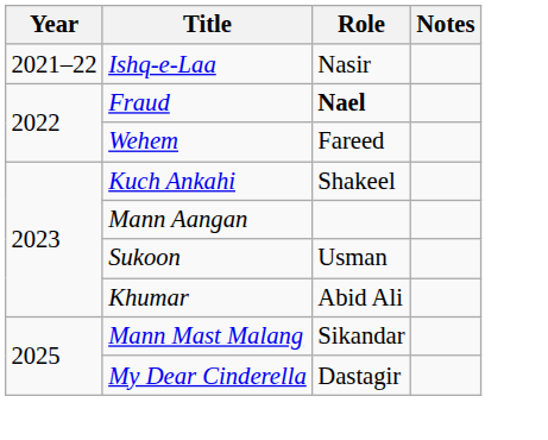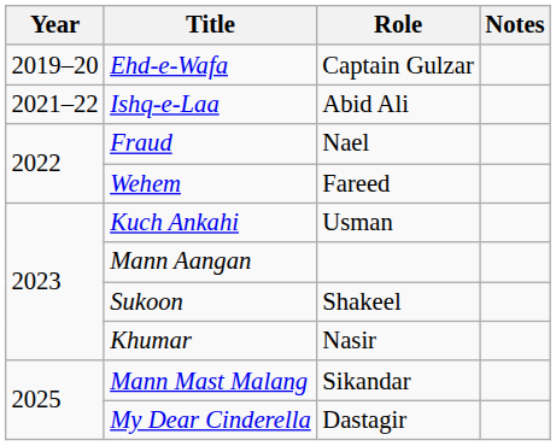 <table class="wikitable">
 <tr>
 <th>Year</th>
 <th>Title</th>
 <th>Role</th>
 <th>Notes</th>
 </tr>
 <tr>
+<td>2019–20</td>
+<td><em><a href='#'>Ehd-e-Wafa</a></em></td>
+<td>Captain Gulzar</td>
+<td></td>
+</tr>
+<tr>
 <td>2021–22</td>
 <td><em> <a href='#'>Ishq-e-Laa</a></em></td>
-<td>Nasir</td>
+<td>Abid Ali</td>
 <td></td>
 </tr>
 <tr>
 <td rowspan="2">2022</td>
 <td><em><a href='#'>Fraud</a></em></td>
-<td><strong>Nael</strong></td>
+<td>Nael</td>
 <td></td>
 </tr>
 <tr>
 <td><em><a href='#'>Wehem</a></em></td>
 <td>Fareed</td>
 <td></td>
 </tr>
 <tr>
 <td rowspan="4">2023</td>
 <td><em><a href='#'>Kuch Ankahi</a></em></td>
-<td>Shakeel</td>
+<td>Usman</td>
 <td></td>
 </tr>
 <tr>
 <td><em>Mann Aangan</em></td>
 <td></td>
 <td></td>
 </tr>
 <tr>
 <td><em>Sukoon</em></td>
-<td>Usman</td>
+<td>Shakeel</td>
 <td></td>
 </tr>
 <tr>
 <td><em>Khumar</em></td>
-<td>Abid Ali</td>
+<td>Nasir</td>
 <td></td>
 </tr>
 <tr>
 <td rowspan="2">2025</td>
 <td><em><a href='#'>Mann Mast Malang</a></em></td>
 <td>Sikandar</td>
 <td></td>
 </tr>
 <tr>
 <td><em><a href='#'>My Dear Cinderella</a></em></td>
 <td>Dastagir</td>
 <td></td>
 </tr>
 </table>
